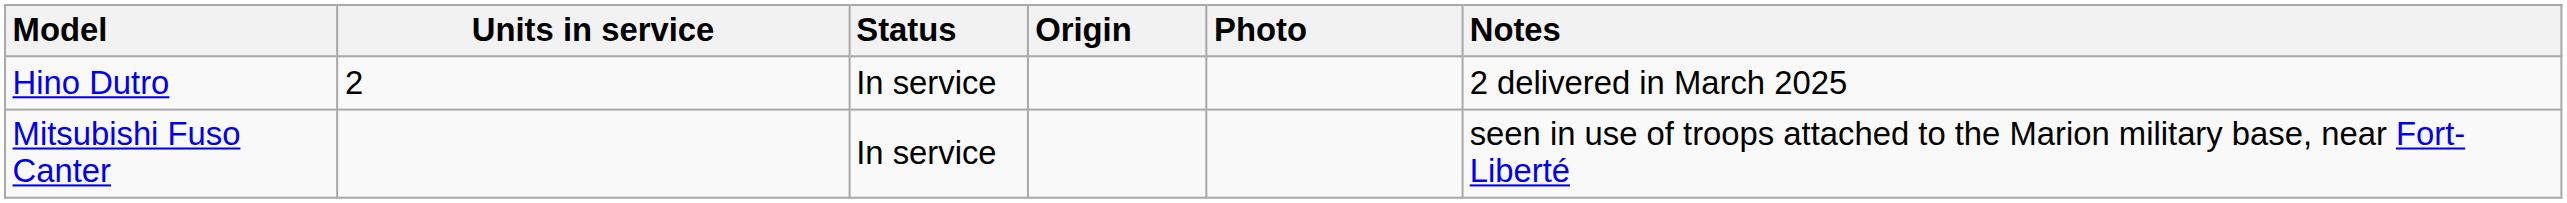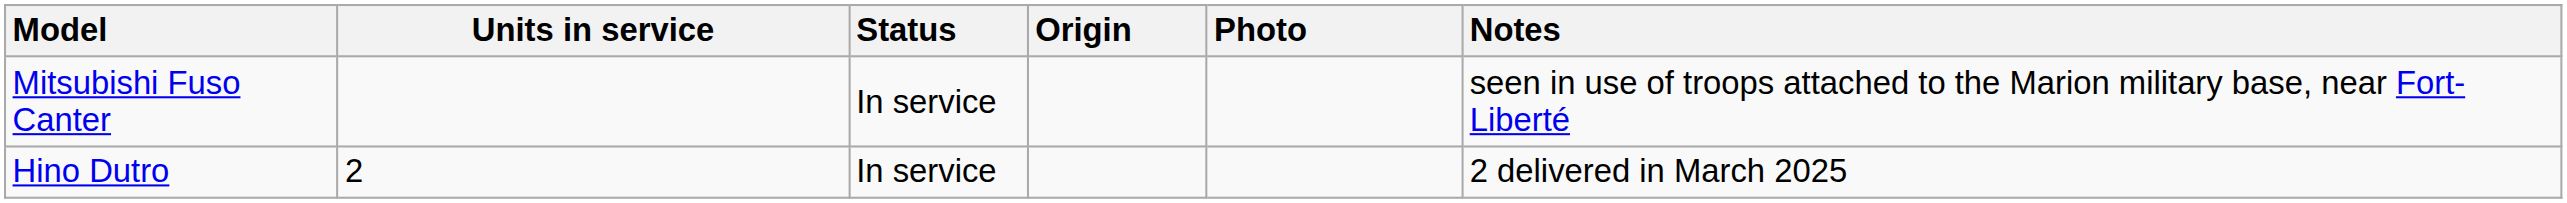 <table class="wikitable">
 <tr>
 <th style="text-align: left; width:13%;">Model</th>
 <th>Units in service</th>
 <th style="text-align: left; width:7%;">Status</th>
 <th style="text-align: left; width:7%;">Origin</th>
 <th style="text-align: left; width:10%; ">Photo</th>
 <th style="text-align: left; width:43%;">Notes</th>
 </tr>
 <tr>
+<td><a href='#'>Mitsubishi Fuso Canter</a></td>
+<td></td>
+<td>In service</td>
+<td></td>
+<td></td>
+<td>seen in use of troops attached to the Marion military base, near <a href='#'>Fort-Liberté</a></td>
+</tr>
+<tr>
 <td><a href='#'>Hino Dutro</a></td>
 <td>2</td>
 <td>In service</td>
 <td></td>
 <td></td>
 <td>2 delivered in March 2025</td>
 </tr>
-<tr>
-<td><a href='#'>Mitsubishi Fuso Canter</a></td>
-<td></td>
-<td>In service</td>
-<td></td>
-<td></td>
-<td>seen in use of troops attached to the Marion military base, near <a href='#'>Fort-Liberté</a></td>
-</tr>
 </table>
